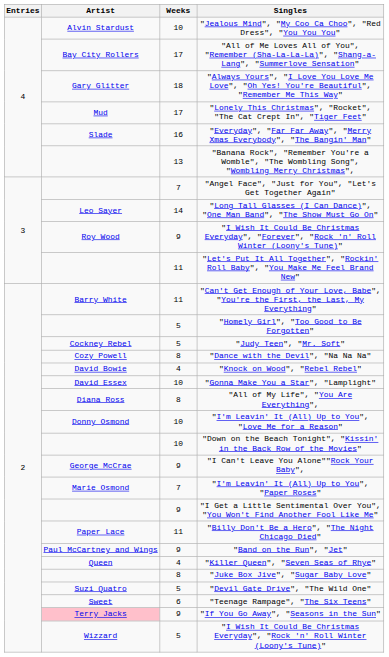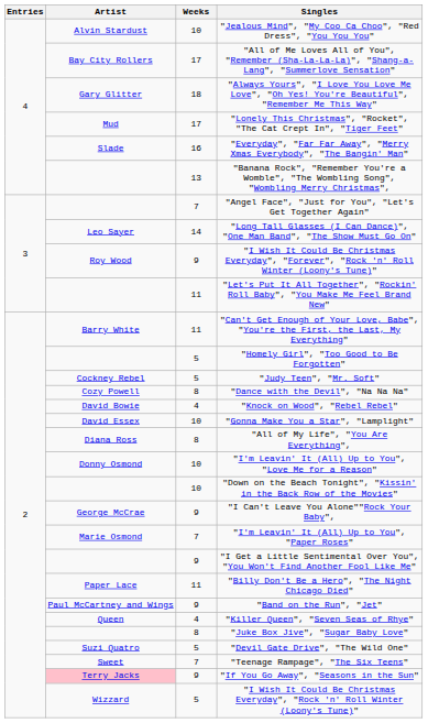 <table class="wikitable sortable" style="text-align: center;">
 <tr>
 <th scope="col" style="width:55px;" data-sort-type="number">Entries</th>
 <th scope="col" style="text-align:center;">Artist</th>
 <th scope="col" style="width:55px;" data-sort-type="number">Weeks</th>
 <th scope="col" style="width:300px;">Singles</th>
 </tr>
 <tr>
 <td rowspan="6" style="text-align:center">4</td>
 <td><a href='#'>Alvin Stardust</a> </td>
 <td>10</td>
 <td>"<a href='#'>Jealous Mind</a>", "<a href='#'>My Coo Ca Choo</a>", "Red Dress", "<a href='#'>You You You</a>"</td>
 </tr>
 <tr>
 <td><a href='#'>Bay City Rollers</a></td>
 <td>17</td>
 <td>"All of Me Loves All of You", "<a href='#'>Remember (Sha-La-La-La)</a>", "<a href='#'>Shang-a-Lang</a>", "<a href='#'>Summerlove Sensation</a>"</td>
 </tr>
 <tr>
 <td><a href='#'>Gary Glitter</a> </td>
 <td>18</td>
 <td>"<a href='#'>Always Yours</a>", "<a href='#'>I Love You Love Me Love</a>", "<a href='#'>Oh Yes! You're Beautiful</a>", "<a href='#'>Remember Me This Way</a>"</td>
 </tr>
 <tr>
 <td><a href='#'>Mud</a></td>
 <td>17</td>
 <td>"<a href='#'>Lonely This Christmas</a>", "Rocket", "The Cat Crept In", "<a href='#'>Tiger Feet</a>"</td>
 </tr>
 <tr>
 <td><a href='#'>Slade</a> </td>
 <td>16</td>
 <td>"<a href='#'>Everyday</a>", "<a href='#'>Far Far Away</a>", "<a href='#'>Merry Xmas Everybody</a>", "<a href='#'>The Bangin' Man</a>"</td>
 </tr>
 <tr>
 <td> </td>
 <td>13</td>
 <td>"Banana Rock", "Remember You're a Womble", "The Wombling Song", "<a href='#'>Wombling Merry Christmas</a>",</td>
 </tr>
 <tr>
 <td rowspan="4" style="text-align:center">3</td>
 <td></td>
 <td>7</td>
 <td>"Angel Face", "Just for You", "Let's Get Together Again"</td>
 </tr>
 <tr>
 <td><a href='#'>Leo Sayer</a> </td>
 <td>14</td>
 <td>"<a href='#'>Long Tall Glasses (I Can Dance)</a>", "<a href='#'>One Man Band</a>", "<a href='#'>The Show Must Go On</a>"</td>
 </tr>
 <tr>
 <td><a href='#'>Roy Wood</a> </td>
 <td>9</td>
 <td>"<a href='#'>I Wish It Could Be Christmas Everyday</a>", "<a href='#'>Forever</a>", "<a href='#'>Rock 'n' Roll Winter (Loony's Tune)</a>"</td>
 </tr>
 <tr>
 <td></td>
 <td>11</td>
 <td>"<a href='#'>Let's Put It All Together</a>", "<a href='#'>Rockin' Roll Baby</a>", "<a href='#'>You Make Me Feel Brand New</a>"</td>
 </tr>
 <tr>
 <td rowspan="21" style="text-align:center">2</td>
 <td><a href='#'>Barry White</a></td>
 <td>11</td>
 <td>"<a href='#'>Can't Get Enough of Your Love, Babe</a>", "<a href='#'>You're the First, the Last, My Everything</a>"</td>
 </tr>
 <tr>
 <td></td>
 <td>5</td>
 <td>"<a href='#'>Homely Girl</a>", "<a href='#'>Too Good to Be Forgotten</a>"</td>
 </tr>
 <tr>
 <td><a href='#'>Cockney Rebel</a></td>
 <td>5</td>
 <td>"<a href='#'>Judy Teen</a>", "<a href='#'>Mr. Soft</a>"</td>
 </tr>
 <tr>
 <td><a href='#'>Cozy Powell</a></td>
 <td>8</td>
 <td>"<a href='#'>Dance with the Devil</a>", "Na Na Na"</td>
 </tr>
 <tr>
 <td><a href='#'>David Bowie</a></td>
 <td>4</td>
 <td>"<a href='#'>Knock on Wood</a>", "<a href='#'>Rebel Rebel</a>"</td>
 </tr>
 <tr>
 <td><a href='#'>David Essex</a> </td>
 <td>10</td>
 <td>"<a href='#'>Gonna Make You a Star</a>", "Lamplight"</td>
 </tr>
 <tr>
 <td><a href='#'>Diana Ross</a></td>
 <td>8</td>
 <td>"All of My Life", "<a href='#'>You Are Everything</a>",</td>
 </tr>
 <tr>
 <td><a href='#'>Donny Osmond</a> </td>
 <td>10</td>
 <td>"<a href='#'>I'm Leavin' It (All) Up to You</a>", "<a href='#'>Love Me for a Reason</a>"</td>
 </tr>
 <tr>
 <td></td>
 <td>10</td>
 <td>"Down on the Beach Tonight", "<a href='#'>Kissin' in the Back Row of the Movies</a>"</td>
 </tr>
 <tr>
 <td><a href='#'>George McCrae</a></td>
 <td>9</td>
 <td>"I Can't Leave You Alone""<a href='#'>Rock Your Baby</a>",</td>
 </tr>
 <tr>
 <td><a href='#'>Marie Osmond</a> </td>
 <td>7</td>
 <td>"<a href='#'>I'm Leavin' It (All) Up to You</a>", "<a href='#'>Paper Roses</a>"</td>
 </tr>
 <tr>
 <td> </td>
 <td>9</td>
 <td>"I Get a Little Sentimental Over You", "<a href='#'>You Won't Find Another Fool Like Me</a>"</td>
 </tr>
 <tr>
 <td><a href='#'>Paper Lace</a></td>
 <td>11</td>
 <td>"<a href='#'>Billy Don't Be a Hero</a>", "<a href='#'>The Night Chicago Died</a>"</td>
 </tr>
 <tr>
 <td><a href='#'>Paul McCartney and Wings</a></td>
 <td>9</td>
 <td>"<a href='#'>Band on the Run</a>", "<a href='#'>Jet</a>"</td>
 </tr>
 <tr>
 <td><a href='#'>Queen</a></td>
 <td>4</td>
 <td>"<a href='#'>Killer Queen</a>", "<a href='#'>Seven Seas of Rhye</a>"</td>
 </tr>
 <tr>
 <td></td>
 <td>8</td>
 <td>"<a href='#'>Juke Box Jive</a>", "<a href='#'>Sugar Baby Love</a>"</td>
 </tr>
 <tr>
 <td><a href='#'>Suzi Quatro</a></td>
 <td>5</td>
 <td>"<a href='#'>Devil Gate Drive</a>", "The Wild One"</td>
 </tr>
 <tr>
 <td><a href='#'>Sweet</a></td>
-<td>6</td>
+<td>7</td>
 <td>"Teenage Rampage", "<a href='#'>The Six Teens</a>"</td>
 </tr>
 <tr>
 <td style="background: pink;"><a href='#'>Terry Jacks</a></td>
 <td>9</td>
 <td>"<a href='#'>If You Go Away</a>", "<a href='#'>Seasons in the Sun</a>"</td>
 </tr>
 <tr>
 <td><a href='#'>Wizzard</a> </td>
 <td>5</td>
 <td>"<a href='#'>I Wish It Could Be Christmas Everyday</a>", "<a href='#'>Rock 'n' Roll Winter (Loony's Tune)</a>"</td>
 </tr>
 </table>
